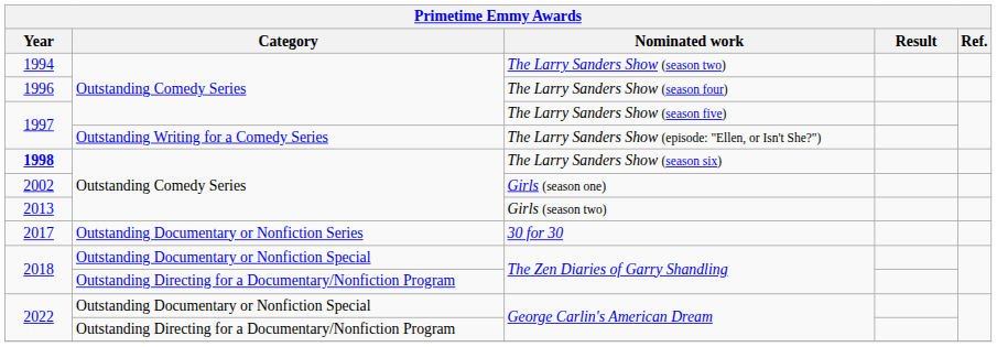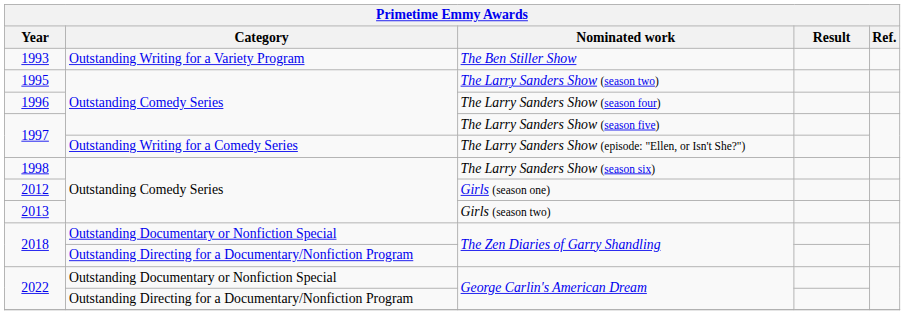 <table class=wikitable>
 <tr>
 <th colspan=5><a href='#'>Primetime Emmy Awards</a></th>
 </tr>
 <tr>
 <th scope="col" style="width:4em;">Year</th>
 <th scope="col" style="width:28em;">Category</th>
 <th scope="col" style="width:24em;">Nominated work</th>
 <th scope="col" style="width:5em;">Result</th>
 <th>Ref.</th>
 </tr>
 <tr>
-<td style="text-align:center;"><a href='#'>1994</a></td>
+<td style="text-align:center;"><a href='#'>1993</a></td>
+<td><a href='#'>Outstanding Writing for a Variety Program</a></td>
+<td><em><a href='#'>The Ben Stiller Show</a></em></td>
+<td></td>
+<td></td>
+</tr>
+<tr>
+<td style="text-align:center;"><a href='#'>1995</a></td>
 <td rowspan=3><a href='#'>Outstanding Comedy Series</a></td>
 <td><em><a href='#'>The Larry Sanders Show</a></em> <small> (<a href='#'>season two</a>) </small></td>
 <td></td>
 <td></td>
 </tr>
 <tr>
 <td style="text-align:center;"><a href='#'>1996</a></td>
 <td><em>The Larry Sanders Show</em> <small> (<a href='#'>season four</a>) </small></td>
 <td></td>
 <td></td>
 </tr>
 <tr>
 <td style="text-align:center;", rowspan=2><a href='#'>1997</a></td>
 <td><em>The Larry Sanders Show</em> <small> (<a href='#'>season five</a>) </small></td>
 <td></td>
 <td rowspan=2></td>
 </tr>
 <tr>
 <td><a href='#'>Outstanding Writing for a Comedy Series</a></td>
 <td><em>The Larry Sanders Show</em> <small> (episode: "Ellen, or Isn't She?") </small></td>
 <td></td>
 </tr>
 <tr>
-<td style="text-align:center;"><strong><a href='#'>1998</a></strong></td>
+<td style="text-align:center;"><a href='#'>1998</a></td>
 <td rowspan=3>Outstanding Comedy Series</td>
 <td><em>The Larry Sanders Show</em> <small> (<a href='#'>season six</a>) </small></td>
 <td></td>
 <td></td>
 </tr>
 <tr>
-<td style="text-align:center;"><a href='#'>2002</a></td>
+<td style="text-align:center;"><a href='#'>2012</a></td>
 <td><em><a href='#'>Girls</a></em> <small> (season one) </small></td>
 <td></td>
 <td></td>
 </tr>
 <tr>
 <td style="text-align:center;"><a href='#'>2013</a></td>
 <td><em>Girls</em> <small> (season two) </small></td>
-<td></td>
-<td></td>
-</tr>
-<tr>
-<td style="text-align:center;"><a href='#'>2017</a></td>
-<td rowspan=1><a href='#'>Outstanding Documentary or Nonfiction Series</a></td>
-<td><em><a href='#'>30 for 30</a></em></td>
 <td></td>
 <td></td>
 </tr>
 <tr>
 <td style="text-align:center;", rowspan=2><a href='#'>2018</a></td>
 <td><a href='#'>Outstanding Documentary or Nonfiction Special</a></td>
 <td rowspan=2><em><a href='#'>The Zen Diaries of Garry Shandling</a></em></td>
 <td></td>
 <td rowspan=2></td>
 </tr>
 <tr>
 <td><a href='#'>Outstanding Directing for a Documentary/Nonfiction Program</a></td>
 <td></td>
 </tr>
 <tr>
 <td style="text-align:center;", rowspan=2><a href='#'>2022</a></td>
 <td>Outstanding Documentary or Nonfiction Special</td>
 <td rowspan=2><em><a href='#'>George Carlin's American Dream</a></em></td>
 <td></td>
 <td rowspan=2></td>
 </tr>
 <tr>
 <td>Outstanding Directing for a Documentary/Nonfiction Program</td>
 <td></td>
 </tr>
 <tr>
 </tr>
 </table>
